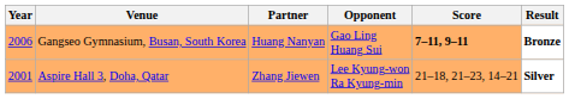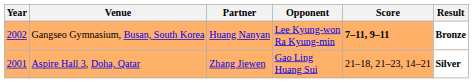 <table class="sortable wikitable" style="font-size: 90%;">
 <tr>
 <th>Year</th>
 <th>Venue</th>
 <th>Partner</th>
 <th>Opponent</th>
 <th>Score</th>
 <th>Result</th>
 </tr>
 <tr style="background:#FFB069">
-<td align="center"><a href='#'>2006</a></td>
+<td align="center"><a href='#'>2002</a></td>
 <td align="left">Gangseo Gymnasium, <a href='#'>Busan, South Korea</a></td>
 <td align="left"> <a href='#'>Huang Nanyan</a></td>
-<td align="left"> <a href='#'>Gao Ling</a> <br>  <a href='#'>Huang Sui</a></td>
+<td align="left"> <a href='#'>Lee Kyung-won</a> <br>  <a href='#'>Ra Kyung-min</a></td>
 <td align="left"><strong>7–11, 9–11</strong></td>
 <td style="text-align:left; background:white"> <strong>Bronze</strong></td>
 </tr>
 <tr style="background:#FFB069">
 <td align="center"><a href='#'>2001</a></td>
 <td align="left"><a href='#'>Aspire Hall 3</a>, <a href='#'>Doha, Qatar</a></td>
 <td align="left"> <a href='#'>Zhang Jiewen</a></td>
-<td align="left"> <a href='#'>Lee Kyung-won</a> <br>  <a href='#'>Ra Kyung-min</a></td>
+<td align="left"> <a href='#'>Gao Ling</a> <br>  <a href='#'>Huang Sui</a></td>
 <td align="left">21–18, 21–23, 14–21</td>
 <td style="text-align:left; background:white"> <strong>Silver</strong></td>
 </tr>
 </table>
